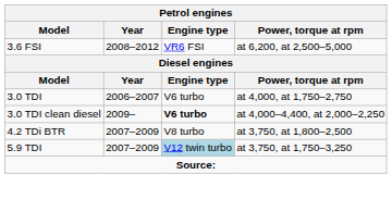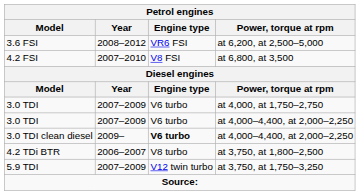 <table class="wikitable">
 <tr>
 <th colspan=4>Petrol engines</th>
 </tr>
 <tr>
 <th>Model</th>
 <th>Year</th>
 <th>Engine type</th>
 <th>Power, torque at rpm</th>
 </tr>
 <tr>
 <td>3.6 FSI</td>
 <td>2008–2012</td>
 <td> <a href='#'>VR6</a> FSI</td>
 <td> at 6,200,  at 2,500–5,000</td>
 </tr>
 <tr>
+<td>4.2 FSI</td>
+<td>2007–2010</td>
+<td> <a href='#'>V8</a> FSI</td>
+<td> at 6,800,  at 3,500</td>
+</tr>
+<tr>
 <th colspan=4>Diesel engines</th>
 </tr>
 <tr>
 <th>Model</th>
 <th>Year</th>
 <th>Engine type</th>
 <th>Power, torque at rpm</th>
 </tr>
 <tr>
 <td>3.0 TDI</td>
-<td>2006–2007</td>
+<td>2007–2009</td>
 <td> V6 turbo</td>
 <td> at 4,000,  at 1,750–2,750</td>
+</tr>
+<tr>
+<td>3.0 TDI</td>
+<td>2007–2009</td>
+<td> V6 turbo</td>
+<td> at 4,000–4,400,  at 2,000–2,250</td>
 </tr>
 <tr>
 <td>3.0 TDI clean diesel</td>
 <td>2009–</td>
 <td><strong> V6 turbo</strong></td>
 <td> at 4,000–4,400,  at 2,000–2,250</td>
 </tr>
 <tr>
 <td>4.2 TDi BTR</td>
-<td>2007–2009</td>
+<td>2006–2007</td>
 <td> V8 turbo</td>
 <td> at 3,750,  at 1,800–2,500</td>
 </tr>
 <tr>
 <td>5.9 TDI</td>
 <td>2007–2009</td>
-<td style="background: lightblue;"> <a href='#'>V12</a> twin turbo</td>
+<td> <a href='#'>V12</a> twin turbo</td>
 <td> at 3,750,  at 1,750–3,250</td>
 </tr>
 <tr>
 <td colspan="4" style="text-align: center;"><strong>Source:</strong></td>
 </tr>
 </table>
